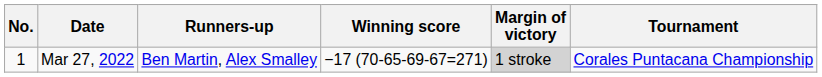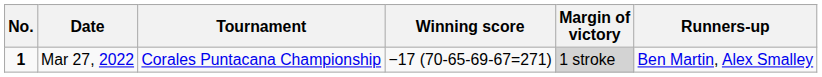 <table class="wikitable" style="font-size:95%;">
 <tr>
 <th>No.</th>
 <th>Date</th>
-<th>Runners-up</th>
+<th>Tournament</th>
 <th>Winning score</th>
 <th>Margin of<br>victory</th>
-<th>Tournament</th>
+<th>Runners-up</th>
 </tr>
 <tr>
-<td align=center>1</td>
+<td align=center><strong>1</strong></td>
 <td align=right>Mar 27, <a href='#'>2022</a></td>
-<td> <a href='#'>Ben Martin</a>,  <a href='#'>Alex Smalley</a></td>
+<td><a href='#'>Corales Puntacana Championship</a></td>
 <td>−17 (70-65-69-67=271)</td>
 <td style="background: lightgrey;">1 stroke</td>
-<td><a href='#'>Corales Puntacana Championship</a></td>
+<td> <a href='#'>Ben Martin</a>,  <a href='#'>Alex Smalley</a></td>
 </tr>
 </table>
